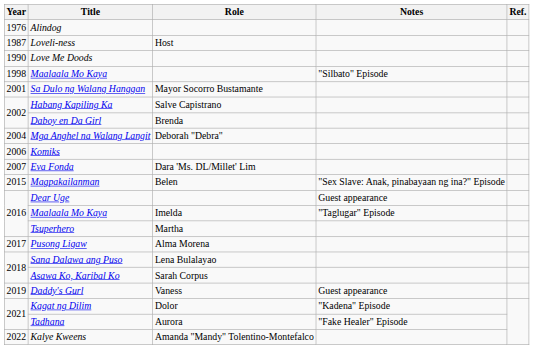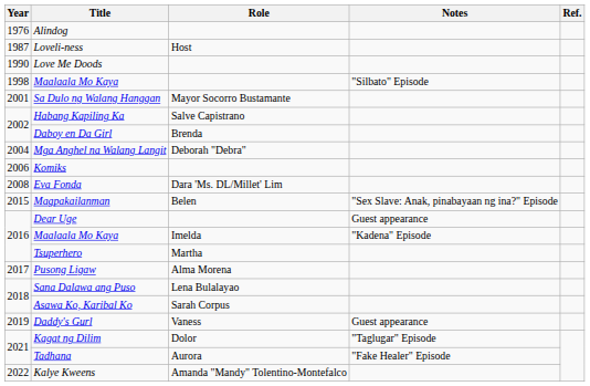 <table class="wikitable plainrowheaders sortable">
 <tr>
 <th scope="col">Year</th>
 <th scope="col">Title</th>
 <th scope="col">Role</th>
 <th>Notes</th>
 <th>Ref.</th>
 </tr>
 <tr>
 <td>1976</td>
 <td><em>Alindog</em></td>
 <td></td>
 <td></td>
 <td></td>
 </tr>
 <tr>
 <td>1987</td>
 <td><em>Loveli-ness</em></td>
 <td>Host</td>
 <td></td>
 <td></td>
 </tr>
 <tr>
 <td>1990</td>
 <td><em>Love Me Doods</em></td>
 <td></td>
 <td></td>
 <td></td>
 </tr>
 <tr>
 <td>1998</td>
 <td><em><a href='#'>Maalaala Mo Kaya</a></em></td>
 <td></td>
 <td>"Silbato" Episode</td>
 <td></td>
 </tr>
 <tr>
 <td>2001</td>
 <td><em><a href='#'>Sa Dulo ng Walang Hanggan</a></em></td>
 <td>Mayor Socorro Bustamante</td>
 <td></td>
 <td></td>
 </tr>
 <tr>
 <td rowspan="2">2002</td>
 <td><em><a href='#'>Habang Kapiling Ka</a></em></td>
 <td>Salve Capistrano</td>
 <td></td>
 <td></td>
 </tr>
 <tr>
 <td><em><a href='#'>Daboy en Da Girl</a></em></td>
 <td>Brenda</td>
 <td></td>
 <td></td>
 </tr>
 <tr>
 <td>2004</td>
 <td><em><a href='#'>Mga Anghel na Walang Langit</a></em></td>
 <td>Deborah "Debra"</td>
 <td></td>
 <td></td>
 </tr>
 <tr>
 <td>2006</td>
 <td><em><a href='#'>Komiks</a></em></td>
 <td></td>
 <td></td>
 <td></td>
 </tr>
 <tr>
-<td>2007</td>
+<td>2008</td>
 <td><em><a href='#'>Eva Fonda</a></em></td>
 <td>Dara 'Ms. DL/Millet' Lim</td>
 <td></td>
 <td></td>
 </tr>
 <tr>
 <td>2015</td>
 <td><em><a href='#'>Magpakailanman</a></em></td>
 <td>Belen</td>
 <td>"Sex Slave: Anak, pinabayaan ng ina?" Episode</td>
 <td></td>
 </tr>
 <tr>
 <td rowspan="3">2016</td>
 <td><em><a href='#'>Dear Uge</a></em></td>
 <td></td>
 <td>Guest appearance</td>
 <td></td>
 </tr>
 <tr>
 <td><em><a href='#'>Maalaala Mo Kaya</a></em></td>
 <td>Imelda</td>
-<td>"Taglugar" Episode</td>
+<td>"Kadena" Episode</td>
 <td></td>
 </tr>
 <tr>
 <td><em><a href='#'>Tsuperhero</a></em></td>
 <td>Martha</td>
 <td></td>
 <td></td>
 </tr>
 <tr>
 <td>2017</td>
 <td><em><a href='#'>Pusong Ligaw</a></em></td>
 <td>Alma Morena</td>
 <td></td>
 <td></td>
 </tr>
 <tr>
 <td rowspan="2">2018</td>
 <td><em><a href='#'>Sana Dalawa ang Puso</a></em></td>
 <td>Lena Bulalayao</td>
 <td></td>
 <td></td>
 </tr>
 <tr>
 <td><em><a href='#'>Asawa Ko, Karibal Ko</a></em></td>
 <td>Sarah Corpus</td>
 <td></td>
 <td></td>
 </tr>
 <tr>
 <td>2019</td>
 <td><em><a href='#'>Daddy's Gurl</a></em></td>
 <td>Vaness</td>
 <td>Guest appearance</td>
 <td></td>
 </tr>
 <tr>
 <td rowspan="2">2021</td>
 <td><em><a href='#'>Kagat ng Dilim</a></em></td>
 <td>Dolor</td>
-<td>"Kadena" Episode</td>
+<td>"Taglugar" Episode</td>
 </tr>
 <tr>
 <td><em><a href='#'>Tadhana</a></em></td>
 <td>Aurora</td>
 <td>"Fake Healer" Episode</td>
 </tr>
 <tr>
 <td>2022</td>
 <td><em>Kalye Kweens</em></td>
 <td>Amanda "Mandy" Tolentino-Montefalco</td>
 <td></td>
 </tr>
 </table>
